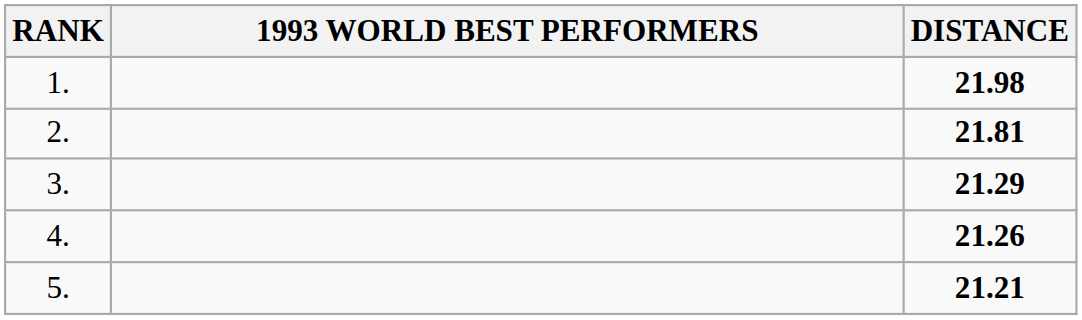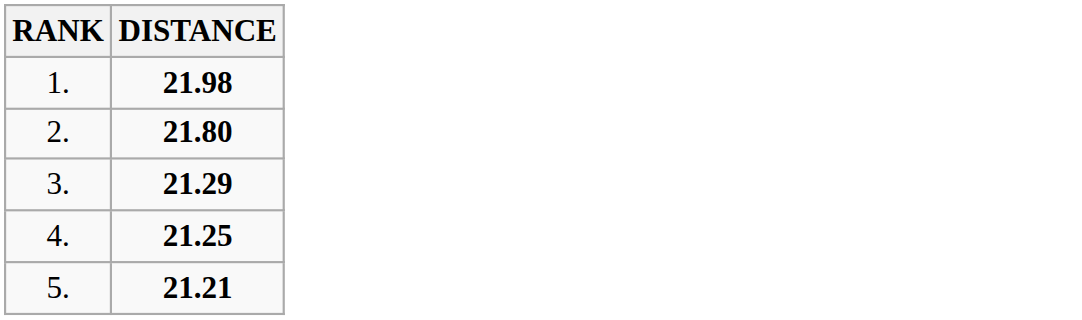 <table class="wikitable" style="border-collapse: collapse; font-size: 90%;">
 <tr>
 <th>RANK</th>
-<th align="center" style="width: 25em">1993 WORLD BEST PERFORMERS</th>
 <th align="center" style="width: 5em">DISTANCE</th>
 </tr>
 <tr>
 <td align="center">1.</td>
-<td></td>
 <td align="center"><strong>21.98</strong></td>
 </tr>
 <tr>
 <td align="center">2.</td>
-<td></td>
-<td align="center"><strong>21.81</strong></td>
+<td align="center"><strong>21.80</strong></td>
 </tr>
 <tr>
 <td align="center">3.</td>
-<td></td>
 <td align="center"><strong>21.29</strong></td>
 </tr>
 <tr>
 <td align="center">4.</td>
-<td></td>
-<td align="center"><strong>21.26</strong></td>
+<td align="center"><strong>21.25</strong></td>
 </tr>
 <tr>
 <td align="center">5.</td>
-<td></td>
 <td align="center"><strong>21.21</strong></td>
 </tr>
 </table>
